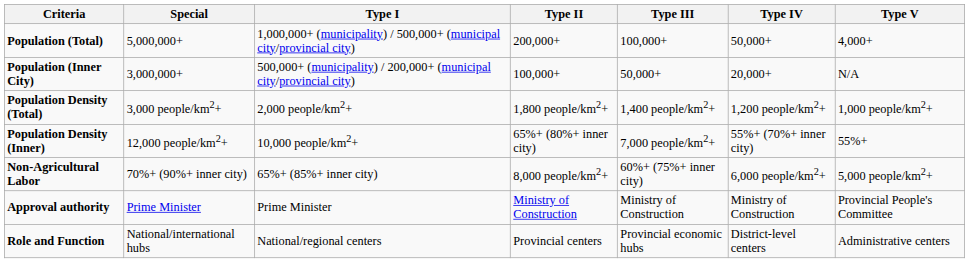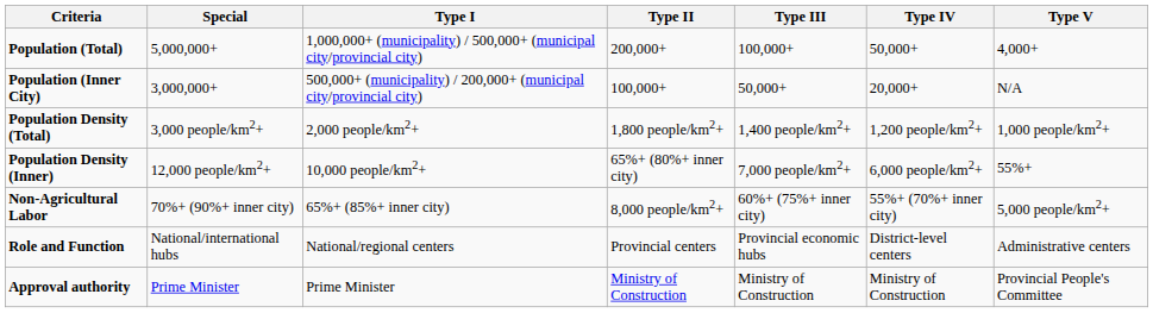 <table class="wikitable">
 <tr>
 <th><strong>Criteria</strong></th>
 <th><strong>Special</strong></th>
 <th><strong>Type I</strong></th>
 <th><strong>Type II</strong></th>
 <th><strong>Type III</strong></th>
 <th><strong>Type IV</strong></th>
 <th><strong>Type V</strong></th>
 </tr>
 <tr>
 <td><strong>Population (Total)</strong></td>
 <td>5,000,000+</td>
 <td>1,000,000+ (<a href='#'>municipality</a>) / 500,000+ (<a href='#'>municipal city</a>/<a href='#'>provincial city</a>)</td>
 <td>200,000+</td>
 <td>100,000+</td>
 <td>50,000+</td>
 <td>4,000+</td>
 </tr>
 <tr>
 <td><strong>Population (Inner City)</strong></td>
 <td>3,000,000+</td>
 <td>500,000+ (<a href='#'>municipality</a>) / 200,000+ (<a href='#'>municipal city</a>/<a href='#'>provincial city</a>)</td>
 <td>100,000+</td>
 <td>50,000+</td>
 <td>20,000+</td>
 <td>N/A</td>
 </tr>
 <tr>
 <td><strong>Population Density (Total)</strong></td>
 <td>3,000 people/km<sup>2</sup>+</td>
 <td>2,000 people/km<sup>2</sup>+</td>
 <td>1,800 people/km<sup>2</sup>+</td>
 <td>1,400 people/km<sup>2</sup>+</td>
 <td>1,200 people/km<sup>2</sup>+</td>
 <td>1,000 people/km<sup>2</sup>+</td>
 </tr>
 <tr>
 <td><strong>Population Density (Inner)</strong></td>
 <td>12,000 people/km<sup>2</sup>+</td>
 <td>10,000 people/km<sup>2</sup>+</td>
 <td>65%+ (80%+ inner city)</td>
 <td>7,000 people/km<sup>2</sup>+</td>
-<td>55%+ (70%+ inner city)</td>
+<td>6,000 people/km<sup>2</sup>+</td>
 <td>55%+</td>
 </tr>
 <tr>
 <td><strong>Non-Agricultural Labor</strong></td>
 <td>70%+ (90%+ inner city)</td>
 <td>65%+ (85%+ inner city)</td>
 <td>8,000 people/km<sup>2</sup>+</td>
 <td>60%+ (75%+ inner city)</td>
-<td>6,000 people/km<sup>2</sup>+</td>
+<td>55%+ (70%+ inner city)</td>
 <td>5,000 people/km<sup>2</sup>+</td>
+</tr>
+<tr>
+<td><strong>Role and Function</strong></td>
+<td>National/international hubs</td>
+<td>National/regional centers</td>
+<td>Provincial centers</td>
+<td>Provincial economic hubs</td>
+<td>District-level centers</td>
+<td>Administrative centers</td>
 </tr>
 <tr>
 <td><strong>Approval authority</strong></td>
 <td><a href='#'>Prime Minister</a></td>
 <td>Prime Minister</td>
 <td><a href='#'>Ministry of Construction</a></td>
 <td>Ministry of Construction</td>
 <td>Ministry of Construction</td>
 <td>Provincial People's Committee</td>
 </tr>
-<tr>
-<td><strong>Role and Function</strong></td>
-<td>National/international hubs</td>
-<td>National/regional centers</td>
-<td>Provincial centers</td>
-<td>Provincial economic hubs</td>
-<td>District-level centers</td>
-<td>Administrative centers</td>
-</tr>
 </table>
